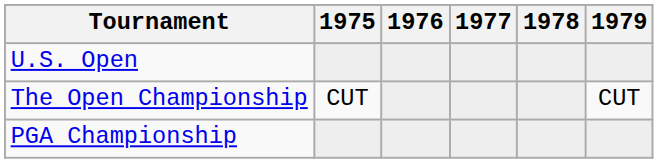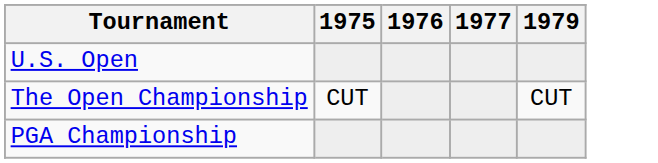 <table class="wikitable" style="font-size:95%;text-align:center;">
 <tr>
 <th>Tournament</th>
 <th>1975</th>
 <th>1976</th>
 <th>1977</th>
-<th>1978</th>
 <th>1979</th>
 </tr>
 <tr>
 <td align=left><a href='#'>U.S. Open</a></td>
-<td style="background:#eeeeee;"></td>
 <td style="background:#eeeeee;"></td>
 <td style="background:#eeeeee;"></td>
 <td style="background:#eeeeee;"></td>
 <td style="background:#eeeeee;"></td>
 </tr>
 <tr>
 <td align=left><a href='#'>The Open Championship</a></td>
 <td>CUT</td>
 <td style="background:#eeeeee;"></td>
 <td style="background:#eeeeee;"></td>
-<td style="background:#eeeeee;"></td>
 <td>CUT</td>
 </tr>
 <tr>
 <td align=left><a href='#'>PGA Championship</a></td>
 <td style="background:#eeeeee;"></td>
 <td style="background:#eeeeee;"></td>
 <td style="background:#eeeeee;"></td>
 <td style="background:#eeeeee;"></td>
-<td style="background:#eeeeee;"></td>
 </tr>
 </table>
